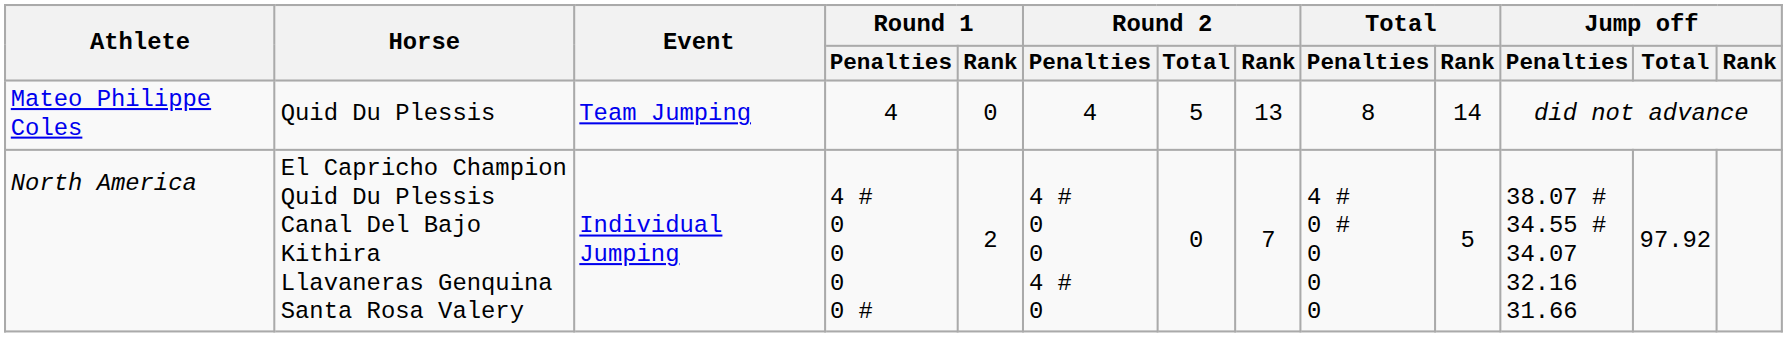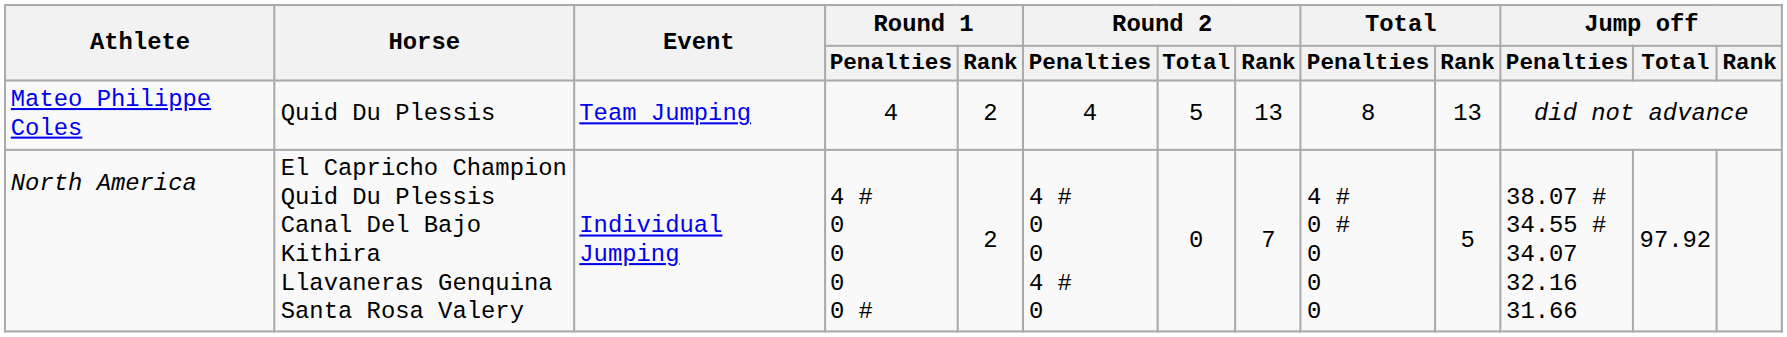 <table class="wikitable" border="1" style="font-size:90%">
 <tr>
 <th rowspan=2>Athlete</th>
 <th rowspan=2>Horse</th>
 <th rowspan=2>Event</th>
 <th colspan=2>Round 1</th>
 <th colspan=3>Round 2</th>
 <th colspan=2>Total</th>
 <th colspan=3>Jump off</th>
 </tr>
 <tr style="font-size:95%">
 <th>Penalties</th>
 <th>Rank</th>
 <th>Penalties</th>
 <th>Total</th>
 <th>Rank</th>
 <th>Penalties</th>
 <th>Rank</th>
 <th>Penalties</th>
 <th>Total</th>
 <th>Rank</th>
 </tr>
 <tr align=center>
 <td align=left><a href='#'>Mateo Philippe Coles</a></td>
 <td align=left>Quid Du Plessis</td>
 <td align=left><a href='#'>Team Jumping</a></td>
 <td>4</td>
-<td>0</td>
+<td>2</td>
 <td>4</td>
 <td>5</td>
 <td>13</td>
 <td>8</td>
-<td>14</td>
+<td>13</td>
 <td colspan=3><em>did not advance</em></td>
 </tr>
 <tr align=center>
 <td align=left><em>North America</em><br> <br><br><br><br></td>
 <td align=left>El Capricho Champion<br>Quid Du Plessis<br>Canal Del Bajo Kithira<br>Llavaneras Genquina<br>Santa Rosa Valery</td>
 <td align=left><a href='#'>Individual Jumping</a></td>
 <td align=left><br>4 #<br>0<br>0<br>0<br>0 #</td>
 <td>2</td>
 <td align=left><br>4 #<br>0<br>0<br>4 #<br>0</td>
 <td>0</td>
 <td>7</td>
 <td align=left><br>4 #<br>0 #<br>0<br>0<br>0</td>
 <td>5</td>
 <td align=left><br>38.07 #<br>34.55 #<br>34.07<br>32.16<br>31.66</td>
 <td>97.92</td>
 <td></td>
 </tr>
 </table>
